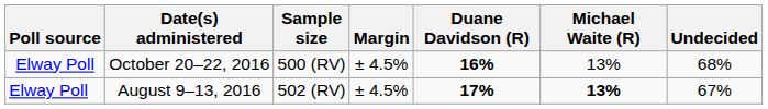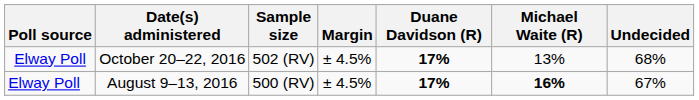 <table class="wikitable" style="font-size:90%;text-align:center;">
 <tr valign=bottom>
 <th>Poll source</th>
 <th>Date(s)<br>administered</th>
 <th>Sample<br>size</th>
 <th>Margin<br></th>
 <th style="width:100px;">Duane<br>Davidson (R)</th>
 <th style="width:100px;">Michael<br>Waite (R)</th>
 <th>Undecided</th>
 </tr>
 <tr>
 <td><a href='#'>Elway Poll</a></td>
 <td>October 20–22, 2016</td>
-<td>500 (RV)</td>
+<td>502 (RV)</td>
 <td>± 4.5%</td>
-<td><strong>16%</strong></td>
+<td><strong>17%</strong></td>
 <td>13%</td>
 <td>68%</td>
 </tr>
 <tr>
 <td style="text-align:left;"><a href='#'>Elway Poll</a></td>
 <td>August 9–13, 2016</td>
-<td>502 (RV)</td>
+<td>500 (RV)</td>
 <td>± 4.5%</td>
 <td><strong>17%</strong></td>
-<td><strong>13%</strong></td>
+<td><strong>16%</strong></td>
 <td>67%</td>
 </tr>
 </table>
